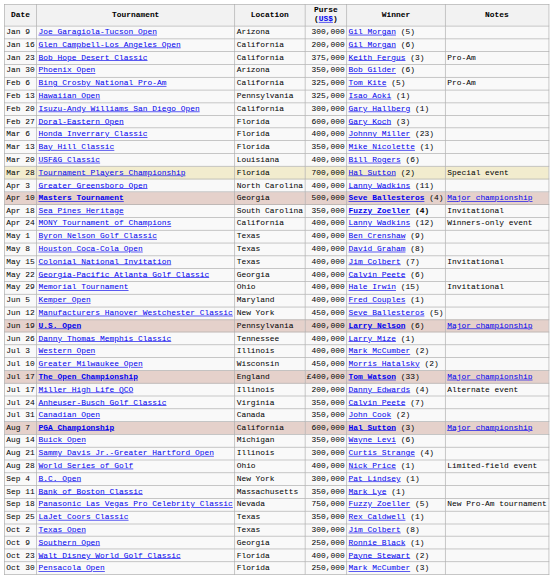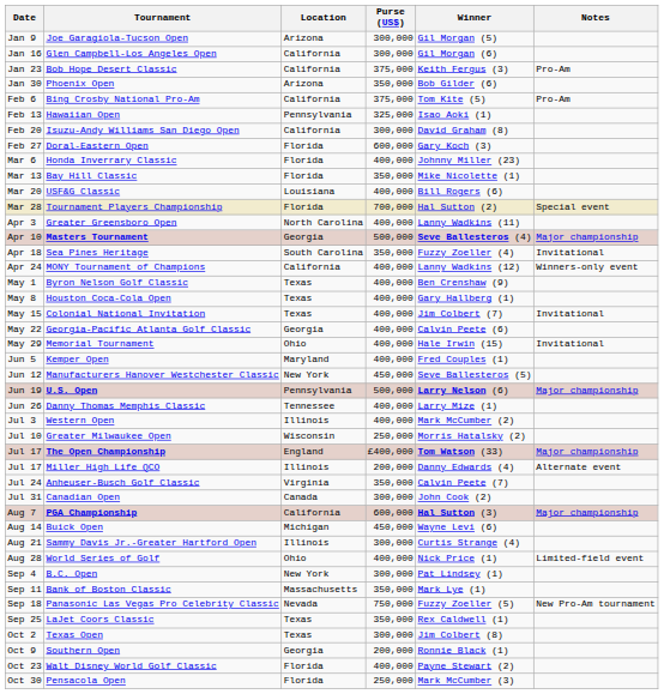 <table class="wikitable" style="font-size:95%">
 <tr>
 <th>Date</th>
 <th>Tournament</th>
 <th>Location</th>
 <th>Purse<br>(<a href='#'>US$</a>)</th>
 <th>Winner</th>
 <th>Notes</th>
 </tr>
 <tr>
 <td>Jan 9</td>
 <td><a href='#'>Joe Garagiola-Tucson Open</a></td>
 <td>Arizona</td>
 <td align=right>300,000</td>
 <td> <a href='#'>Gil Morgan</a> (5)</td>
 <td></td>
 </tr>
 <tr>
 <td>Jan 16</td>
 <td><a href='#'>Glen Campbell-Los Angeles Open</a></td>
 <td>California</td>
-<td align=right>200,000</td>
+<td align=right>300,000</td>
 <td> <a href='#'>Gil Morgan</a> (6)</td>
 <td></td>
 </tr>
 <tr>
 <td>Jan 23</td>
 <td><a href='#'>Bob Hope Desert Classic</a></td>
 <td>California</td>
 <td align=right>375,000</td>
 <td> <a href='#'>Keith Fergus</a> (3)</td>
 <td>Pro-Am</td>
 </tr>
 <tr>
 <td>Jan 30</td>
 <td><a href='#'>Phoenix Open</a></td>
 <td>Arizona</td>
 <td align=right>350,000</td>
 <td> <a href='#'>Bob Gilder</a> (6)</td>
 <td></td>
 </tr>
 <tr>
 <td>Feb 6</td>
 <td><a href='#'>Bing Crosby National Pro-Am</a></td>
 <td>California</td>
-<td align=right>325,000</td>
+<td align=right>375,000</td>
 <td> <a href='#'>Tom Kite</a> (5)</td>
 <td>Pro-Am</td>
 </tr>
 <tr>
 <td>Feb 13</td>
 <td><a href='#'>Hawaiian Open</a></td>
 <td>Pennsylvania</td>
 <td align=right>325,000</td>
 <td> <a href='#'>Isao Aoki</a> (1)</td>
 <td></td>
 </tr>
 <tr>
 <td>Feb 20</td>
 <td><a href='#'>Isuzu-Andy Williams San Diego Open</a></td>
 <td>California</td>
 <td align=right>300,000</td>
-<td> <a href='#'>Gary Hallberg</a> (1)</td>
+<td> <a href='#'>David Graham</a> (8)</td>
 <td></td>
 </tr>
 <tr>
 <td>Feb 27</td>
 <td><a href='#'>Doral-Eastern Open</a></td>
 <td>Florida</td>
 <td align=right>600,000</td>
 <td> <a href='#'>Gary Koch</a> (3)</td>
 <td></td>
 </tr>
 <tr>
 <td>Mar 6</td>
 <td><a href='#'>Honda Inverrary Classic</a></td>
 <td>Florida</td>
 <td align=right>400,000</td>
 <td> <a href='#'>Johnny Miller</a> (23)</td>
 <td></td>
 </tr>
 <tr>
 <td>Mar 13</td>
 <td><a href='#'>Bay Hill Classic</a></td>
 <td>Florida</td>
 <td align=right>350,000</td>
 <td> <a href='#'>Mike Nicolette</a> (1)</td>
 <td></td>
 </tr>
 <tr>
 <td>Mar 20</td>
 <td><a href='#'>USF&G Classic</a></td>
 <td>Louisiana</td>
 <td align=right>400,000</td>
 <td> <a href='#'>Bill Rogers</a> (6)</td>
 <td></td>
 </tr>
 <tr style="background:#f2ecce;">
 <td>Mar 28</td>
 <td><a href='#'>Tournament Players Championship</a></td>
 <td>Florida</td>
 <td align=right>700,000</td>
 <td> <a href='#'>Hal Sutton</a> (2)</td>
 <td>Special event</td>
 </tr>
 <tr>
 <td>Apr 3</td>
 <td><a href='#'>Greater Greensboro Open</a></td>
 <td>North Carolina</td>
 <td align=right>400,000</td>
 <td> <a href='#'>Lanny Wadkins</a> (11)</td>
 <td></td>
 </tr>
 <tr style="background:#e5d1cb;">
 <td>Apr 10</td>
 <td><strong><a href='#'>Masters Tournament</a></strong></td>
 <td>Georgia</td>
 <td align=right>500,000</td>
 <td> <strong><a href='#'>Seve Ballesteros</a></strong> (4)</td>
 <td><a href='#'>Major championship</a></td>
 </tr>
 <tr>
 <td>Apr 18</td>
 <td><a href='#'>Sea Pines Heritage</a></td>
 <td>South Carolina</td>
 <td align=right>350,000</td>
-<td><strong> <a href='#'>Fuzzy Zoeller</a> (4)</strong></td>
+<td> <a href='#'>Fuzzy Zoeller</a> (4)</td>
 <td>Invitational</td>
 </tr>
 <tr>
 <td>Apr 24</td>
 <td><a href='#'>MONY Tournament of Champions</a></td>
 <td>California</td>
 <td align=right>400,000</td>
 <td> <a href='#'>Lanny Wadkins</a> (12)</td>
 <td>Winners-only event</td>
 </tr>
 <tr>
 <td>May 1</td>
 <td><a href='#'>Byron Nelson Golf Classic</a></td>
 <td>Texas</td>
 <td align=right>400,000</td>
 <td> <a href='#'>Ben Crenshaw</a> (9)</td>
 <td></td>
 </tr>
 <tr>
 <td>May 8</td>
 <td><a href='#'>Houston Coca-Cola Open</a></td>
 <td>Texas</td>
 <td align=right>400,000</td>
-<td> <a href='#'>David Graham</a> (8)</td>
+<td> <a href='#'>Gary Hallberg</a> (1)</td>
 <td></td>
 </tr>
 <tr>
 <td>May 15</td>
 <td><a href='#'>Colonial National Invitation</a></td>
 <td>Texas</td>
 <td align=right>400,000</td>
 <td> <a href='#'>Jim Colbert</a> (7)</td>
 <td>Invitational</td>
 </tr>
 <tr>
 <td>May 22</td>
 <td><a href='#'>Georgia-Pacific Atlanta Golf Classic</a></td>
 <td>Georgia</td>
 <td align=right>400,000</td>
 <td> <a href='#'>Calvin Peete</a> (6)</td>
 <td></td>
 </tr>
 <tr>
 <td>May 29</td>
 <td><a href='#'>Memorial Tournament</a></td>
 <td>Ohio</td>
 <td align=right>400,000</td>
 <td> <a href='#'>Hale Irwin</a> (15)</td>
 <td>Invitational</td>
 </tr>
 <tr>
 <td>Jun 5</td>
 <td><a href='#'>Kemper Open</a></td>
 <td>Maryland</td>
 <td align=right>400,000</td>
 <td> <a href='#'>Fred Couples</a> (1)</td>
 <td></td>
 </tr>
 <tr>
 <td>Jun 12</td>
 <td><a href='#'>Manufacturers Hanover Westchester Classic</a></td>
 <td>New York</td>
 <td align=right>450,000</td>
 <td> <a href='#'>Seve Ballesteros</a> (5)</td>
 <td></td>
 </tr>
 <tr style="background:#e5d1cb;">
 <td>Jun 19</td>
 <td><strong><a href='#'>U.S. Open</a></strong></td>
 <td>Pennsylvania</td>
-<td align=right>400,000</td>
+<td align=right>500,000</td>
 <td> <strong><a href='#'>Larry Nelson</a></strong> (6)</td>
 <td><a href='#'>Major championship</a></td>
 </tr>
 <tr>
 <td>Jun 26</td>
 <td><a href='#'>Danny Thomas Memphis Classic</a></td>
 <td>Tennessee</td>
 <td align=right>400,000</td>
 <td> <a href='#'>Larry Mize</a> (1)</td>
 <td></td>
 </tr>
 <tr>
 <td>Jul 3</td>
 <td><a href='#'>Western Open</a></td>
 <td>Illinois</td>
 <td align=right>400,000</td>
 <td> <a href='#'>Mark McCumber</a> (2)</td>
 <td></td>
 </tr>
 <tr>
 <td>Jul 10</td>
 <td><a href='#'>Greater Milwaukee Open</a></td>
 <td>Wisconsin</td>
-<td align=right>450,000</td>
+<td align=right>250,000</td>
 <td> <a href='#'>Morris Hatalsky</a> (2)</td>
 <td></td>
 </tr>
 <tr style="background:#e5d1cb;">
 <td>Jul 17</td>
 <td><strong><a href='#'>The Open Championship</a></strong></td>
 <td>England</td>
 <td align=right>£400,000</td>
 <td> <strong><a href='#'>Tom Watson</a></strong> (33)</td>
 <td><a href='#'>Major championship</a></td>
 </tr>
 <tr>
 <td>Jul 17</td>
 <td><a href='#'>Miller High Life QCO</a></td>
 <td>Illinois</td>
 <td align=right>200,000</td>
 <td> <a href='#'>Danny Edwards</a> (4)</td>
 <td>Alternate event</td>
 </tr>
 <tr>
 <td>Jul 24</td>
 <td><a href='#'>Anheuser-Busch Golf Classic</a></td>
 <td>Virginia</td>
 <td align=right>350,000</td>
 <td> <a href='#'>Calvin Peete</a> (7)</td>
 <td></td>
 </tr>
 <tr>
 <td>Jul 31</td>
 <td><a href='#'>Canadian Open</a></td>
 <td>Canada</td>
-<td align=right>350,000</td>
+<td align=right>300,000</td>
 <td> <a href='#'>John Cook</a> (2)</td>
 <td></td>
 </tr>
 <tr style="background:#e5d1cb;">
 <td>Aug 7</td>
 <td><strong><a href='#'>PGA Championship</a></strong></td>
 <td>California</td>
 <td align=right>600,000</td>
 <td> <strong><a href='#'>Hal Sutton</a></strong> (3)</td>
 <td><a href='#'>Major championship</a></td>
 </tr>
 <tr>
 <td>Aug 14</td>
 <td><a href='#'>Buick Open</a></td>
 <td>Michigan</td>
-<td align=right>350,000</td>
+<td align=right>450,000</td>
 <td> <a href='#'>Wayne Levi</a> (6)</td>
 <td></td>
 </tr>
 <tr>
 <td>Aug 21</td>
 <td><a href='#'>Sammy Davis Jr.-Greater Hartford Open</a></td>
 <td>Illinois</td>
 <td align=right>300,000</td>
 <td> <a href='#'>Curtis Strange</a> (4)</td>
 <td></td>
 </tr>
 <tr>
 <td>Aug 28</td>
 <td><a href='#'>World Series of Golf</a></td>
 <td>Ohio</td>
 <td align=right>400,000</td>
 <td> <a href='#'>Nick Price</a> (1)</td>
 <td>Limited-field event</td>
 </tr>
 <tr>
 <td>Sep 4</td>
 <td><a href='#'>B.C. Open</a></td>
 <td>New York</td>
 <td align=right>300,000</td>
 <td> <a href='#'>Pat Lindsey</a> (1)</td>
 <td></td>
 </tr>
 <tr>
 <td>Sep 11</td>
 <td><a href='#'>Bank of Boston Classic</a></td>
 <td>Massachusetts</td>
 <td align=right>350,000</td>
 <td> <a href='#'>Mark Lye</a> (1)</td>
 <td></td>
 </tr>
 <tr>
 <td>Sep 18</td>
 <td><a href='#'>Panasonic Las Vegas Pro Celebrity Classic</a></td>
 <td>Nevada</td>
 <td align=right>750,000</td>
 <td> <a href='#'>Fuzzy Zoeller</a> (5)</td>
 <td>New Pro-Am tournament</td>
 </tr>
 <tr>
 <td>Sep 25</td>
 <td><a href='#'>LaJet Coors Classic</a></td>
 <td>Texas</td>
 <td align=right>350,000</td>
 <td> <a href='#'>Rex Caldwell</a> (1)</td>
 <td></td>
 </tr>
 <tr>
 <td>Oct 2</td>
 <td><a href='#'>Texas Open</a></td>
 <td>Texas</td>
 <td align=right>300,000</td>
 <td> <a href='#'>Jim Colbert</a> (8)</td>
 <td></td>
 </tr>
 <tr>
 <td>Oct 9</td>
 <td><a href='#'>Southern Open</a></td>
 <td>Georgia</td>
-<td align=right>250,000</td>
+<td align=right>200,000</td>
 <td> <a href='#'>Ronnie Black</a> (1)</td>
 <td></td>
 </tr>
 <tr>
 <td>Oct 23</td>
 <td><a href='#'>Walt Disney World Golf Classic</a></td>
 <td>Florida</td>
 <td align=right>400,000</td>
 <td> <a href='#'>Payne Stewart</a> (2)</td>
 <td></td>
 </tr>
 <tr>
 <td>Oct 30</td>
 <td><a href='#'>Pensacola Open</a></td>
 <td>Florida</td>
 <td align=right>250,000</td>
 <td> <a href='#'>Mark McCumber</a> (3)</td>
 <td></td>
 </tr>
 </table>
